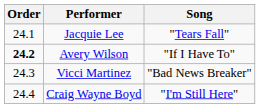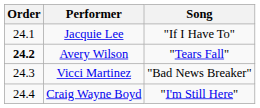 <table class="wikitable" style="text-align:center;">
 <tr>
 <th>Order</th>
 <th>Performer</th>
 <th>Song</th>
 </tr>
 <tr>
 <td>24.1</td>
 <td><a href='#'>Jacquie Lee</a></td>
-<td>"<a href='#'>Tears Fall</a>"</td>
+<td>"If I Have To"</td>
 </tr>
 <tr>
 <td><strong>24.2</strong></td>
 <td><a href='#'>Avery Wilson</a></td>
-<td>"If I Have To"</td>
+<td>"<a href='#'>Tears Fall</a>"</td>
 </tr>
 <tr>
 <td>24.3</td>
 <td><a href='#'>Vicci Martinez</a></td>
 <td>"Bad News Breaker"</td>
 </tr>
 <tr>
 <td>24.4</td>
 <td><a href='#'>Craig Wayne Boyd</a></td>
 <td>"<a href='#'>I'm Still Here</a>"</td>
 </tr>
 </table>
